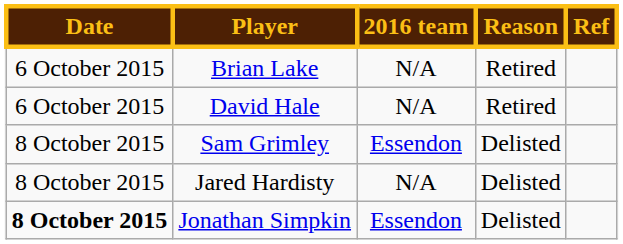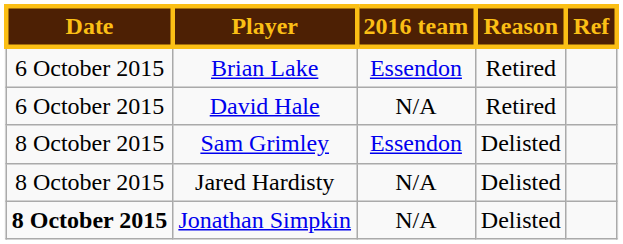 <table class="wikitable" style="text-align:center">
 <tr>
 <th style="background:#4D2004; color:#FBBF15; border: solid #FBBF15">Date</th>
 <th style="background:#4D2004; color:#FBBF15; border: solid #FBBF15">Player</th>
 <th style="background:#4D2004; color:#FBBF15; border: solid #FBBF15">2016 team</th>
 <th style="background:#4D2004; color:#FBBF15; border: solid #FBBF15">Reason</th>
 <th style="background:#4D2004; color:#FBBF15; border: solid #FBBF15">Ref</th>
 </tr>
 <tr>
 <td>6 October 2015</td>
 <td><a href='#'>Brian Lake</a></td>
-<td>N/A</td>
+<td><a href='#'>Essendon</a></td>
 <td>Retired</td>
 <td></td>
 </tr>
 <tr>
 <td>6 October 2015</td>
 <td><a href='#'>David Hale</a></td>
 <td>N/A</td>
 <td>Retired</td>
 <td></td>
 </tr>
 <tr>
 <td>8 October 2015</td>
 <td><a href='#'>Sam Grimley</a></td>
 <td><a href='#'>Essendon</a></td>
 <td>Delisted</td>
 <td></td>
 </tr>
 <tr>
 <td>8 October 2015</td>
 <td>Jared Hardisty</td>
 <td>N/A</td>
 <td>Delisted</td>
 <td></td>
 </tr>
 <tr>
 <td><strong>8 October 2015</strong></td>
 <td><a href='#'>Jonathan Simpkin</a></td>
-<td><a href='#'>Essendon</a></td>
+<td>N/A</td>
 <td>Delisted</td>
 <td></td>
 </tr>
 </table>
